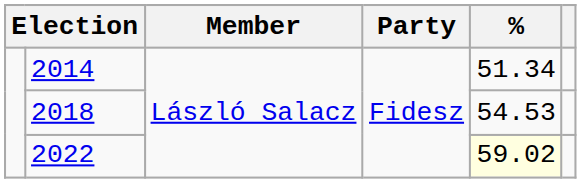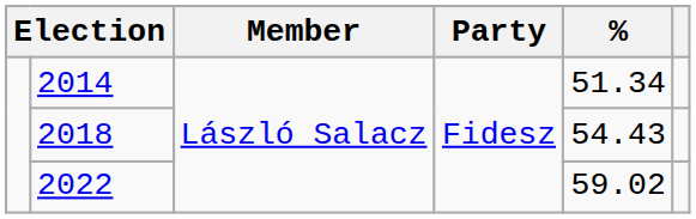 <table class=wikitable>
 <tr>
 <th colspan=2>Election</th>
 <th>Member</th>
 <th>Party</th>
 <th>%</th>
 <th></th>
 </tr>
 <tr>
 <td rowspan=3 bgcolor=></td>
 <td><a href='#'>2014</a></td>
 <td rowspan=3><a href='#'>László Salacz</a></td>
 <td rowspan=3><a href='#'>Fidesz</a></td>
 <td align=right>51.34</td>
 <td align=center></td>
 </tr>
 <tr>
 <td><a href='#'>2018</a></td>
-<td align=right>54.53</td>
+<td align=right>54.43</td>
 <td align=center></td>
 </tr>
 <tr>
 <td><a href='#'>2022</a></td>
-<td align=right style="background: lightyellow;">59.02</td>
+<td align=right>59.02</td>
 <td align=center></td>
 </tr>
 </table>
